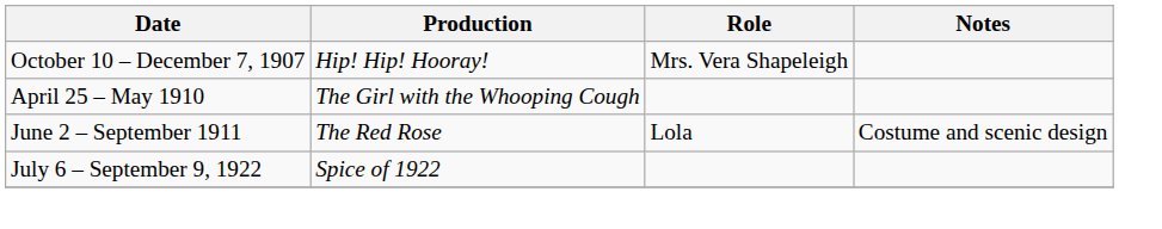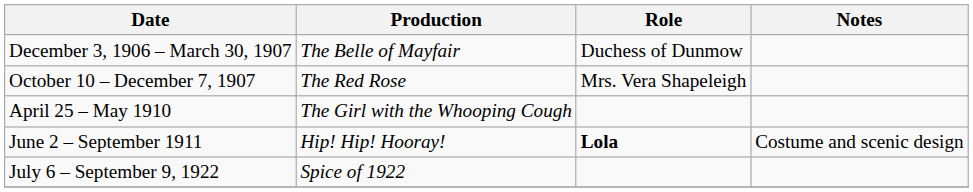 <table class="wikitable sortable">
 <tr>
 <th>Date</th>
 <th>Production</th>
 <th>Role</th>
 <th>Notes</th>
 </tr>
 <tr>
+<td>December 3, 1906 – March 30, 1907</td>
+<td><em>The Belle of Mayfair</em></td>
+<td>Duchess of Dunmow</td>
+<td></td>
+</tr>
+<tr>
 <td>October 10 – December 7, 1907</td>
-<td><em>Hip! Hip! Hooray!</em></td>
+<td><em>The Red Rose</em></td>
 <td>Mrs. Vera Shapeleigh</td>
 <td></td>
 </tr>
 <tr>
 <td>April 25 – May 1910</td>
 <td><em>The Girl with the Whooping Cough</em></td>
 <td></td>
 <td></td>
 </tr>
 <tr>
 <td>June 2 – September 1911</td>
-<td><em>The Red Rose</em></td>
-<td>Lola</td>
+<td><em>Hip! Hip! Hooray!</em></td>
+<td><strong>Lola</strong></td>
 <td>Costume and scenic design</td>
 </tr>
 <tr>
 <td>July 6 – September 9, 1922</td>
 <td><em>Spice of 1922</em></td>
 <td></td>
 <td></td>
 </tr>
 <tr>
 </tr>
 </table>
